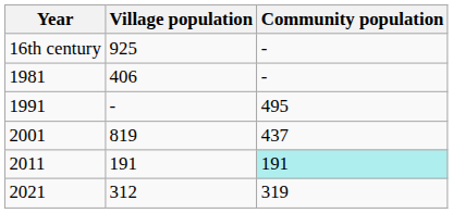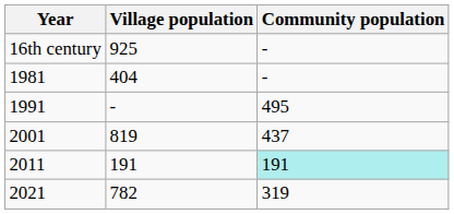 <table class="wikitable">
 <tr>
 <th>Year</th>
 <th>Village population</th>
 <th>Community population</th>
 </tr>
 <tr>
 <td>16th century</td>
 <td>925</td>
 <td>-</td>
 </tr>
 <tr>
 <td>1981</td>
-<td>406</td>
+<td>404</td>
 <td>-</td>
 </tr>
 <tr>
 <td>1991</td>
 <td>-</td>
 <td>495</td>
 </tr>
 <tr>
 <td>2001</td>
 <td>819</td>
 <td>437</td>
 </tr>
 <tr>
 <td>2011</td>
 <td>191</td>
 <td style="background: paleturquoise;">191</td>
 </tr>
 <tr>
 <td>2021</td>
-<td>312</td>
+<td>782</td>
 <td>319</td>
 </tr>
 </table>
